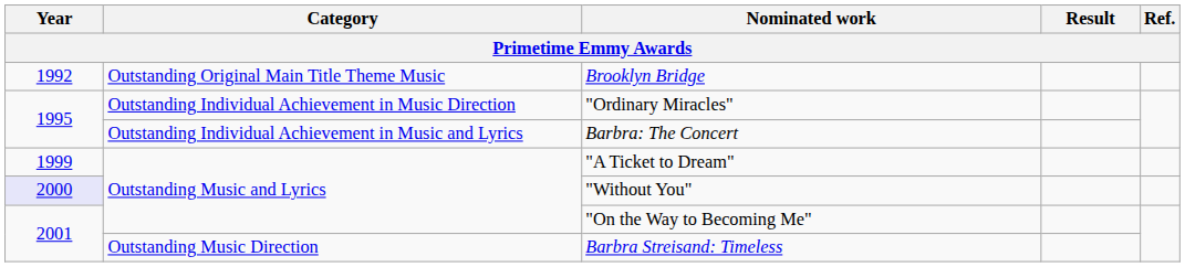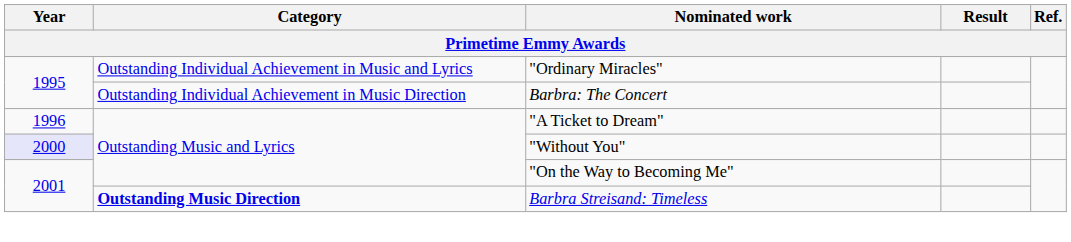 <table class=wikitable>
 <tr>
 <th scope="col" style="width:5em;">Year</th>
 <th scope="col" style="width:26em;">Category</th>
 <th scope="col" style="width:25em;">Nominated work</th>
 <th scope="col" style="width:5em;">Result</th>
 <th>Ref.</th>
 </tr>
 <tr>
 <th colspan=5><a href='#'>Primetime Emmy Awards</a></th>
 </tr>
 <tr>
-<td style="text-align:center;"><a href='#'>1992</a></td>
-<td><a href='#'>Outstanding Original Main Title Theme Music</a></td>
-<td><em><a href='#'>Brooklyn Bridge</a></em> </td>
-<td></td>
-<td style="text-align:center;"></td>
-</tr>
-<tr>
 <td style="text-align:center;", rowspan="2"><a href='#'>1995</a></td>
-<td><a href='#'>Outstanding Individual Achievement in Music Direction</a></td>
+<td><a href='#'>Outstanding Individual Achievement in Music and Lyrics</a></td>
 <td>"Ordinary Miracles" </td>
 <td></td>
 <td style="text-align:center;", rowspan=2></td>
 </tr>
 <tr>
-<td><a href='#'>Outstanding Individual Achievement in Music and Lyrics</a></td>
+<td><a href='#'>Outstanding Individual Achievement in Music Direction</a></td>
 <td><em>Barbra: The Concert</em></td>
 <td></td>
 </tr>
 <tr>
-<td style="text-align:center;"><a href='#'>1999</a></td>
+<td style="text-align:center;"><a href='#'>1996</a></td>
 <td rowspan="3"><a href='#'>Outstanding Music and Lyrics</a></td>
 <td>"A Ticket to Dream" </td>
 <td></td>
 <td style="text-align:center;"></td>
 </tr>
 <tr>
 <td style="background: lavender; text-align:center;"><a href='#'>2000</a></td>
 <td>"Without You" </td>
 <td></td>
 <td style="text-align:center;"></td>
 </tr>
 <tr>
 <td style="text-align:center;", rowspan="2"><a href='#'>2001</a></td>
 <td>"On the Way to Becoming Me" </td>
 <td></td>
 <td style="text-align:center;", rowspan=2></td>
 </tr>
 <tr>
-<td><a href='#'>Outstanding Music Direction</a></td>
+<td><strong><a href='#'>Outstanding Music Direction</a></strong></td>
 <td><em><a href='#'>Barbra Streisand: Timeless</a></em></td>
 <td></td>
 </tr>
 </table>
